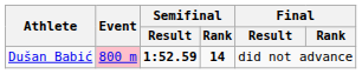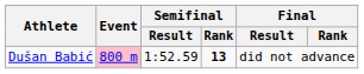 <table class="wikitable" style="font-size:90%">
 <tr>
 <th rowspan="2">Athlete</th>
 <th rowspan="2">Event</th>
 <th colspan="2">Semifinal</th>
 <th colspan="2">Final</th>
 </tr>
 <tr style="font-size:95%">
 <th>Result</th>
 <th>Rank</th>
 <th>Result</th>
 <th>Rank</th>
 </tr>
 <tr align=center>
 <td align=left><a href='#'>Dušan Babić</a></td>
 <td align=left style="background: pink;"><a href='#'>800 m</a></td>
-<td><strong>1:52.59</strong></td>
-<td><strong>14</strong></td>
+<td>1:52.59</td>
+<td><strong>13</strong></td>
 <td colspan=2>did not advance</td>
 </tr>
 </table>
